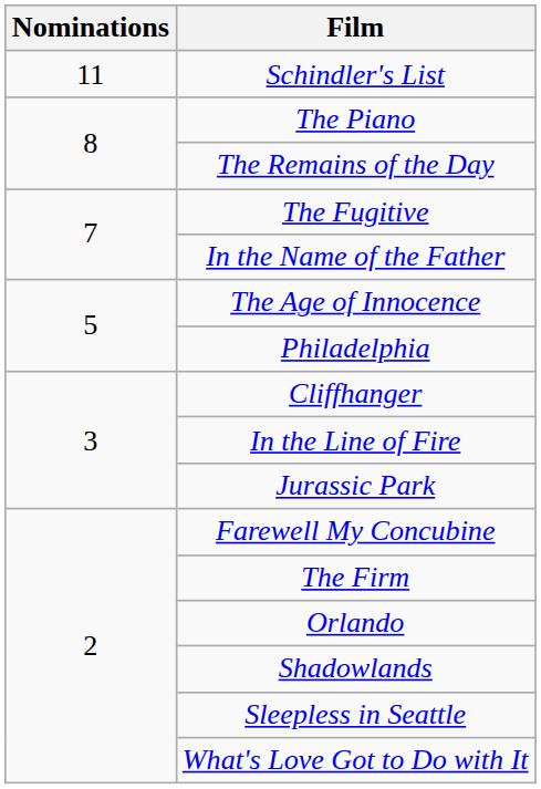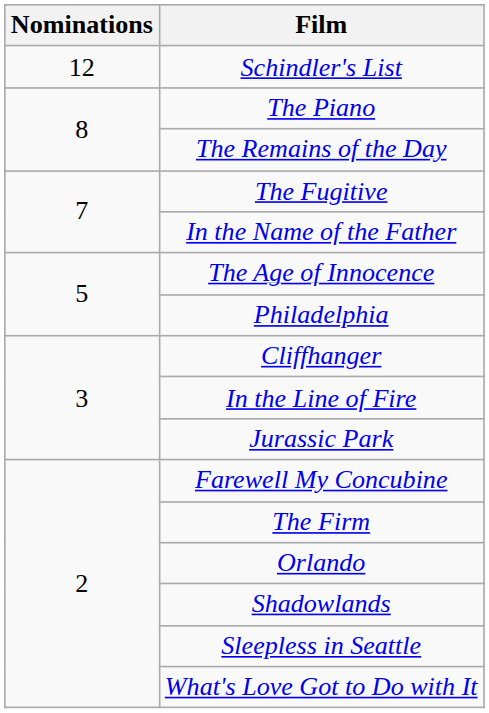 <table class="wikitable sortable" style="text-align: center;">
 <tr>
 <th scope="col" width="55">Nominations</th>
 <th scope="col" align="center">Film</th>
 </tr>
 <tr>
-<td style="text-align: center;">11</td>
+<td style="text-align: center;">12</td>
 <td><em><a href='#'>Schindler's List</a></em></td>
 </tr>
 <tr>
 <td rowspan=2 style="text-align:center">8</td>
 <td><em><a href='#'>The Piano</a></em></td>
 </tr>
 <tr>
 <td><em><a href='#'>The Remains of the Day</a></em></td>
 </tr>
 <tr>
 <td rowspan=2 style="text-align:center">7</td>
 <td><em><a href='#'>The Fugitive</a></em></td>
 </tr>
 <tr>
 <td><em><a href='#'>In the Name of the Father</a></em></td>
 </tr>
 <tr>
 <td rowspan=2 style="text-align:center">5</td>
 <td><em><a href='#'>The Age of Innocence</a></em></td>
 </tr>
 <tr>
 <td><em><a href='#'>Philadelphia</a></em></td>
 </tr>
 <tr>
 <td rowspan=3 style="text-align:center">3</td>
 <td><em><a href='#'>Cliffhanger</a></em></td>
 </tr>
 <tr>
 <td><em><a href='#'>In the Line of Fire</a></em></td>
 </tr>
 <tr>
 <td><em><a href='#'>Jurassic Park</a></em></td>
 </tr>
 <tr>
 <td rowspan=6 style="text-align:center">2</td>
 <td><em><a href='#'>Farewell My Concubine</a></em></td>
 </tr>
 <tr>
 <td><em><a href='#'>The Firm</a></em></td>
 </tr>
 <tr>
 <td><em><a href='#'>Orlando</a></em></td>
 </tr>
 <tr>
 <td><em><a href='#'>Shadowlands</a></em></td>
 </tr>
 <tr>
 <td><em><a href='#'>Sleepless in Seattle</a></em></td>
 </tr>
 <tr>
 <td><em><a href='#'>What's Love Got to Do with It</a></em></td>
 </tr>
 </table>
